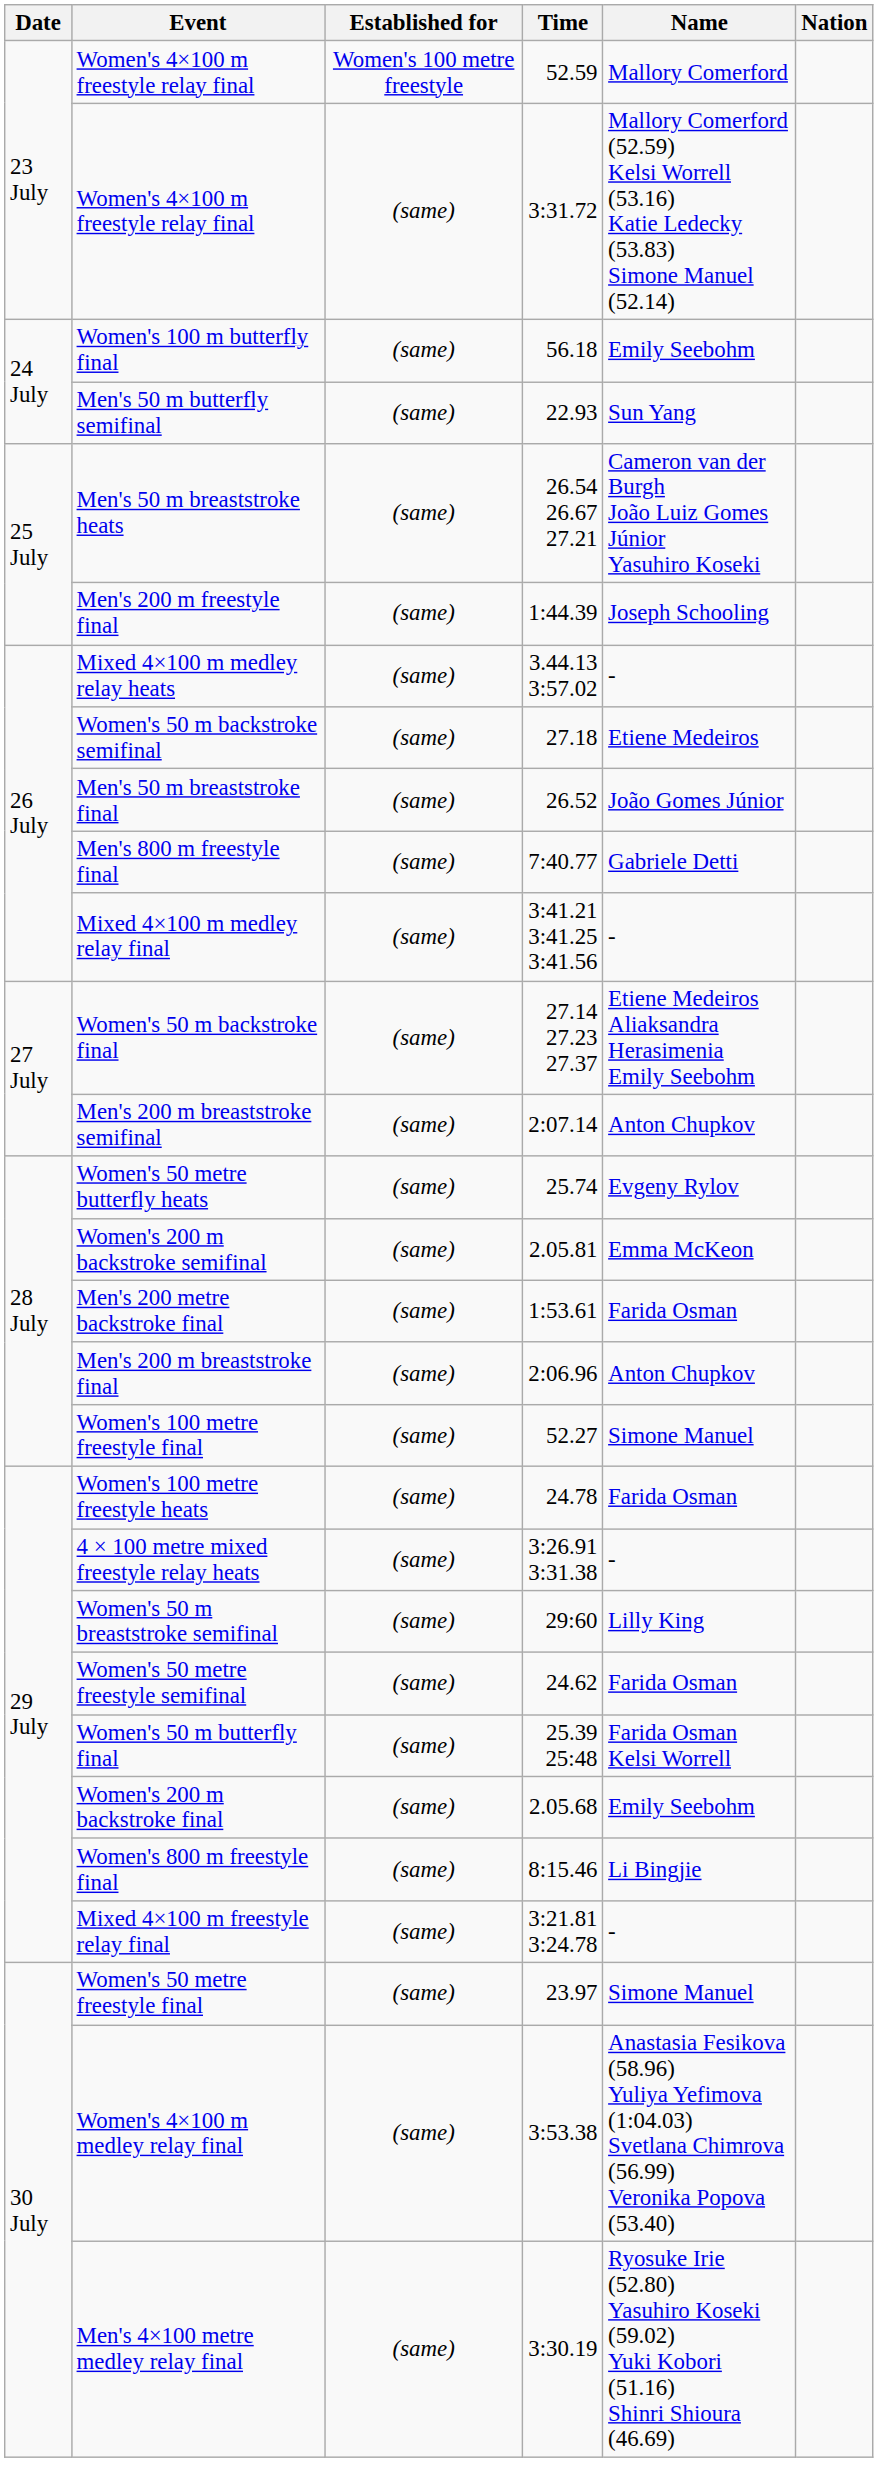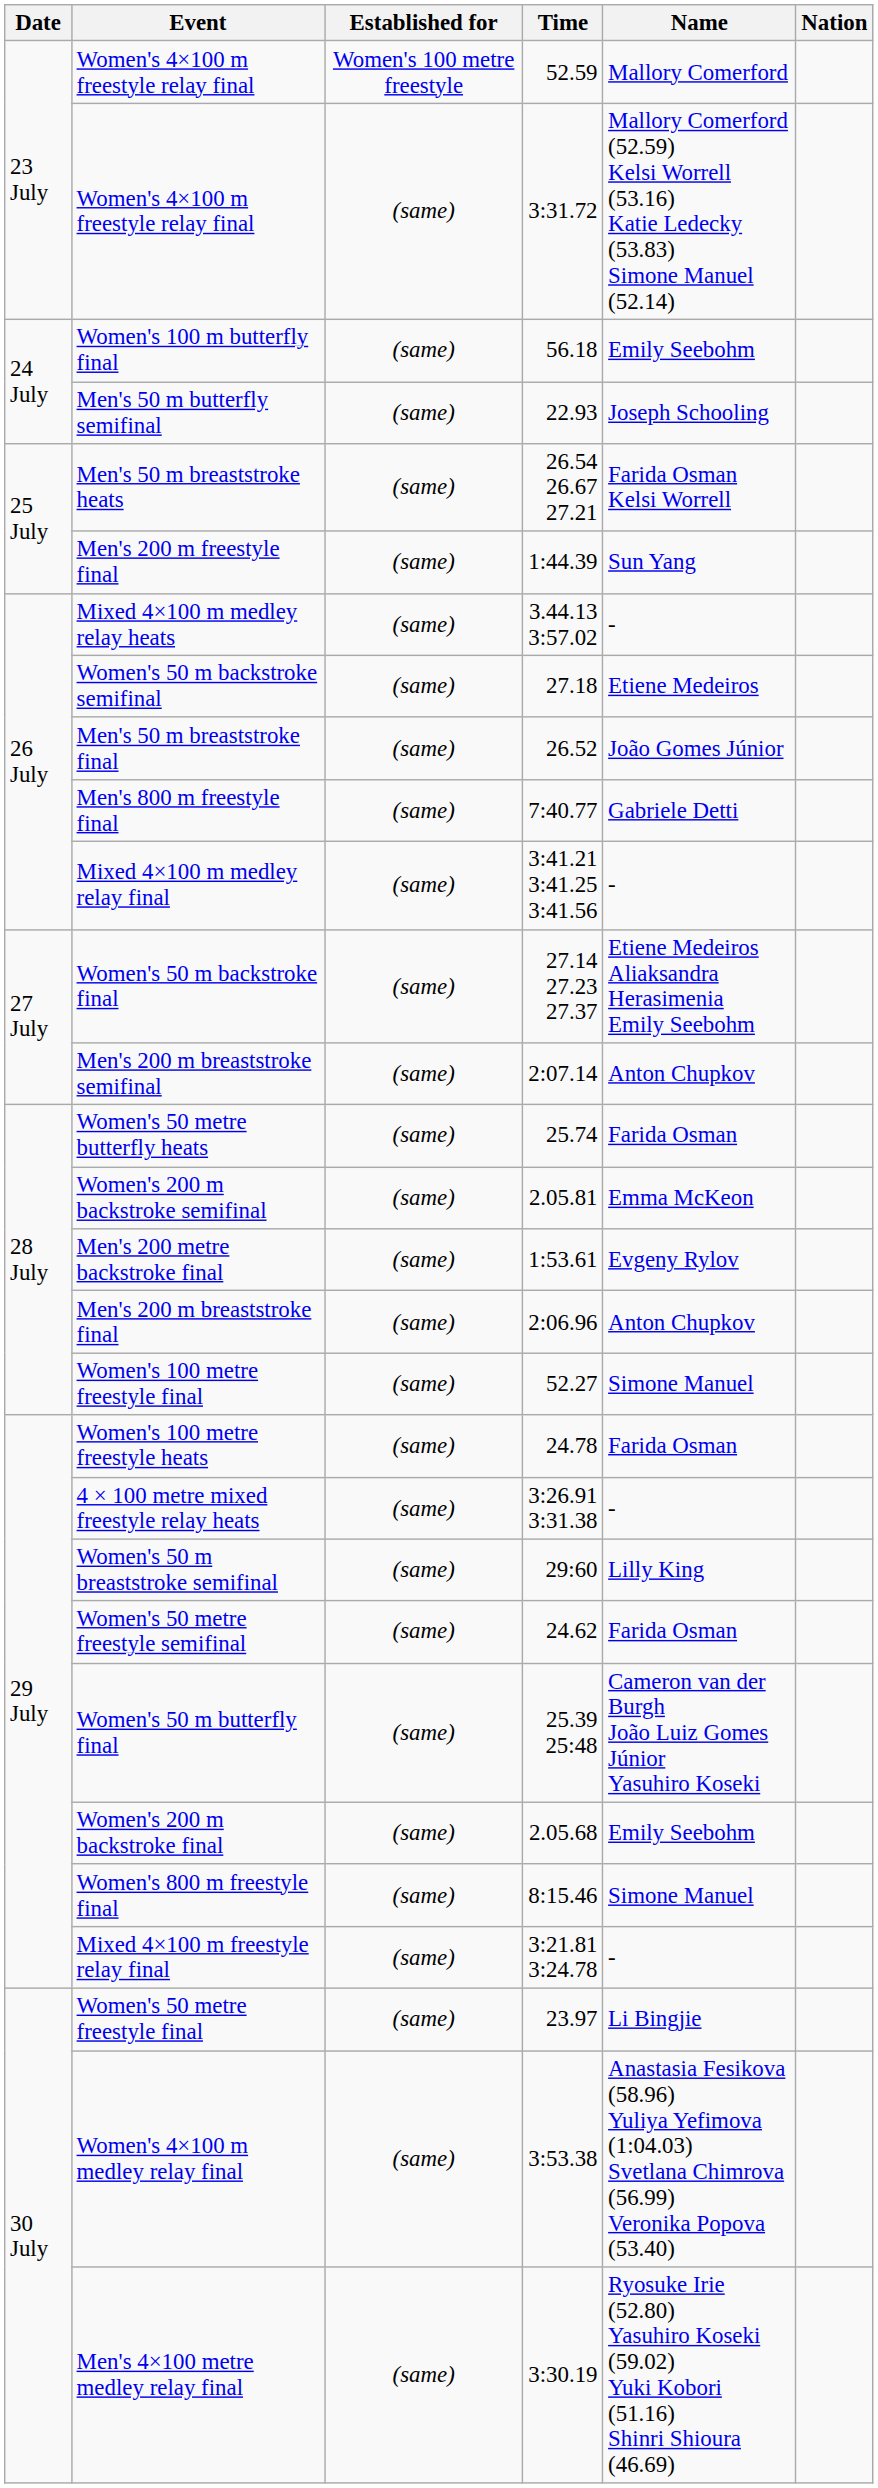 <table class="wikitable">
 <tr>
 <th>Date</th>
 <th>Event</th>
 <th>Established for</th>
 <th>Time</th>
 <th>Name</th>
 <th>Nation</th>
 </tr>
 <tr>
 <td rowspan=2>23 July</td>
 <td><a href='#'>Women's 4×100 m freestyle relay final</a></td>
 <td style="text-align:center;"><a href='#'>Women's 100 metre freestyle</a></td>
 <td align="right">52.59</td>
 <td><a href='#'>Mallory Comerford</a></td>
 <td></td>
 </tr>
 <tr>
 <td><a href='#'>Women's 4×100 m freestyle relay final</a></td>
 <td style="text-align:center;"><em>(same)</em></td>
 <td align="right">3:31.72</td>
 <td><a href='#'>Mallory Comerford</a> (52.59)<br><a href='#'>Kelsi Worrell</a> (53.16)<br><a href='#'>Katie Ledecky</a> (53.83)<br><a href='#'>Simone Manuel</a> (52.14)</td>
 <td></td>
 </tr>
 <tr>
 <td rowspan=2>24 July</td>
 <td><a href='#'>Women's 100 m butterfly final</a></td>
 <td style="text-align:center;"><em>(same)</em></td>
 <td align="right">56.18</td>
 <td><a href='#'>Emily Seebohm</a></td>
 <td></td>
 </tr>
 <tr>
 <td><a href='#'>Men's 50 m butterfly semifinal</a></td>
 <td style="text-align:center;"><em>(same)</em></td>
 <td align="right">22.93</td>
-<td><a href='#'>Sun Yang</a></td>
+<td><a href='#'>Joseph Schooling</a></td>
 <td></td>
 </tr>
 <tr>
 <td rowspan=2>25 July</td>
 <td><a href='#'>Men's 50 m breaststroke heats</a></td>
 <td style="text-align:center;"><em>(same)</em></td>
 <td align="right">26.54 <br>26.67 <br>27.21</td>
-<td><a href='#'>Cameron van der Burgh</a><br> <a href='#'>João Luiz Gomes Júnior</a> <br><a href='#'>Yasuhiro Koseki</a></td>
+<td><a href='#'>Farida Osman</a> <br><a href='#'>Kelsi Worrell</a></td>
 <td> <br> <br> </td>
 </tr>
 <tr>
 <td><a href='#'>Men's 200 m freestyle final</a></td>
 <td style="text-align:center;"><em>(same)</em></td>
 <td align="right">1:44.39</td>
-<td><a href='#'>Joseph Schooling</a></td>
+<td><a href='#'>Sun Yang</a></td>
 <td></td>
 </tr>
 <tr>
 <td rowspan=5>26 July</td>
 <td><a href='#'>Mixed 4×100 m medley relay heats</a></td>
 <td style="text-align:center;"><em>(same)</em></td>
 <td align="right">3.44.13<br>3:57.02</td>
 <td>-</td>
 <td><br></td>
 </tr>
 <tr>
 <td><a href='#'>Women's 50 m backstroke semifinal</a></td>
 <td style="text-align:center;"><em>(same)</em></td>
 <td align="right">27.18</td>
 <td><a href='#'>Etiene Medeiros</a></td>
 <td></td>
 </tr>
 <tr>
 <td><a href='#'>Men's 50 m breaststroke final</a></td>
 <td style="text-align:center;"><em>(same)</em></td>
 <td align="right">26.52</td>
 <td><a href='#'>João Gomes Júnior</a></td>
 <td></td>
 </tr>
 <tr>
 <td><a href='#'>Men's 800 m freestyle final</a></td>
 <td style="text-align:center;"><em>(same)</em></td>
 <td align="right">7:40.77</td>
 <td><a href='#'>Gabriele Detti</a></td>
 <td></td>
 </tr>
 <tr>
 <td><a href='#'>Mixed 4×100 m medley relay final</a></td>
 <td style="text-align:center;"><em>(same)</em></td>
 <td align="right">3:41.21<br>3:41.25<br>3:41.56</td>
 <td>-</td>
 <td><br><br></td>
 </tr>
 <tr>
 <td rowspan=2>27 July</td>
 <td><a href='#'>Women's 50 m backstroke final</a></td>
 <td style="text-align:center;"><em>(same)</em></td>
 <td align="right">27.14<br>27.23<br>27.37</td>
 <td><a href='#'>Etiene Medeiros</a><br><a href='#'>Aliaksandra Herasimenia</a><br><a href='#'>Emily Seebohm</a></td>
 <td><br><br></td>
 </tr>
 <tr>
 <td><a href='#'>Men's 200 m breaststroke semifinal</a></td>
 <td style="text-align:center;"><em>(same)</em></td>
 <td align="right">2:07.14</td>
 <td><a href='#'>Anton Chupkov</a></td>
 <td><br></td>
 </tr>
 <tr>
 <td rowspan=5>28 July</td>
 <td><a href='#'>Women's 50 metre butterfly heats</a></td>
 <td style="text-align:center;"><em>(same)</em></td>
 <td align="right">25.74</td>
-<td><a href='#'>Evgeny Rylov</a></td>
+<td><a href='#'>Farida Osman</a></td>
 <td></td>
 </tr>
 <tr>
 <td><a href='#'>Women's 200 m backstroke semifinal</a></td>
 <td style="text-align:center;"><em>(same)</em></td>
 <td align="right">2.05.81</td>
 <td><a href='#'>Emma McKeon</a></td>
 <td></td>
 </tr>
 <tr>
 <td><a href='#'>Men's 200 metre backstroke final</a></td>
 <td style="text-align:center;"><em>(same)</em></td>
 <td align="right">1:53.61</td>
-<td><a href='#'>Farida Osman</a></td>
+<td><a href='#'>Evgeny Rylov</a></td>
 <td></td>
 </tr>
 <tr>
 <td><a href='#'>Men's 200 m breaststroke final</a></td>
 <td style="text-align:center;"><em>(same)</em></td>
 <td align="right">2:06.96</td>
 <td><a href='#'>Anton Chupkov</a></td>
 <td></td>
 </tr>
 <tr>
 <td><a href='#'>Women's 100 metre freestyle final</a></td>
 <td style="text-align:center;"><em>(same)</em></td>
 <td align="right">52.27</td>
 <td><a href='#'>Simone Manuel</a></td>
 <td></td>
 </tr>
 <tr>
 <td rowspan=8>29 July</td>
 <td><a href='#'>Women's 100 metre freestyle heats</a></td>
 <td style="text-align:center;"><em>(same)</em></td>
 <td align="right">24.78</td>
 <td><a href='#'>Farida Osman</a></td>
 <td></td>
 </tr>
 <tr>
 <td><a href='#'>4 × 100 metre mixed freestyle relay heats</a></td>
 <td style="text-align:center;"><em>(same)</em></td>
 <td align="right">3:26.91<br>3:31.38</td>
 <td>-</td>
 <td><br></td>
 </tr>
 <tr>
 <td><a href='#'>Women's 50 m breaststroke semifinal</a></td>
 <td style="text-align:center;"><em>(same)</em></td>
 <td align="right">29:60</td>
 <td><a href='#'>Lilly King</a></td>
 <td></td>
 </tr>
 <tr>
 <td><a href='#'>Women's 50 metre freestyle semifinal</a></td>
 <td style="text-align:center;"><em>(same)</em></td>
 <td align="right">24.62</td>
 <td><a href='#'>Farida Osman</a></td>
 <td></td>
 </tr>
 <tr>
 <td><a href='#'>Women's 50 m butterfly final</a></td>
 <td style="text-align:center;"><em>(same)</em></td>
 <td align="right">25.39<br>25:48</td>
-<td><a href='#'>Farida Osman</a> <br><a href='#'>Kelsi Worrell</a></td>
+<td><a href='#'>Cameron van der Burgh</a><br> <a href='#'>João Luiz Gomes Júnior</a> <br><a href='#'>Yasuhiro Koseki</a></td>
 <td><br></td>
 </tr>
 <tr>
 <td><a href='#'>Women's 200 m backstroke final</a></td>
 <td style="text-align:center;"><em>(same)</em></td>
 <td align="right">2.05.68</td>
 <td><a href='#'>Emily Seebohm</a></td>
 <td></td>
 </tr>
 <tr>
 <td><a href='#'>Women's 800 m freestyle final</a></td>
 <td style="text-align:center;"><em>(same)</em></td>
 <td align="right">8:15.46</td>
-<td><a href='#'>Li Bingjie</a></td>
+<td><a href='#'>Simone Manuel</a></td>
 <td></td>
 </tr>
 <tr>
 <td><a href='#'>Mixed 4×100 m freestyle relay final</a></td>
 <td style="text-align:center;"><em>(same)</em></td>
 <td align="right">3:21.81 <br>3:24.78</td>
 <td>-</td>
 <td><br></td>
 </tr>
 <tr>
 <td rowspan=3>30 July</td>
 <td><a href='#'>Women's 50 metre freestyle final</a></td>
 <td style="text-align:center;"><em>(same)</em></td>
 <td align="right">23.97</td>
-<td><a href='#'>Simone Manuel</a></td>
+<td><a href='#'>Li Bingjie</a></td>
 <td></td>
 </tr>
 <tr>
 <td><a href='#'>Women's 4×100 m medley relay final</a></td>
 <td style="text-align:center;"><em>(same)</em></td>
 <td align="right">3:53.38</td>
 <td><a href='#'>Anastasia Fesikova</a> (58.96)<br><a href='#'>Yuliya Yefimova</a> (1:04.03)<br><a href='#'>Svetlana Chimrova</a> (56.99)<br><a href='#'>Veronika Popova</a> (53.40)</td>
 <td></td>
 </tr>
 <tr>
 <td><a href='#'>Men's 4×100 metre medley relay final</a></td>
 <td style="text-align:center;"><em>(same)</em></td>
 <td align="right">3:30.19</td>
 <td><a href='#'>Ryosuke Irie</a> (52.80)<br><a href='#'>Yasuhiro Koseki</a> (59.02)<br><a href='#'>Yuki Kobori</a> (51.16)<br><a href='#'>Shinri Shioura</a> (46.69)</td>
 <td></td>
 </tr>
 </table>
